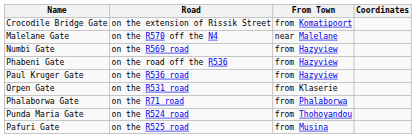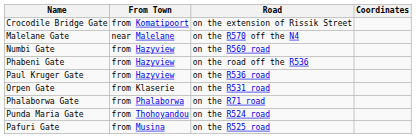 <table class="wikitable sortable" style="font-size: 95%;">
 <tr>
 <th>Name</th>
+<th>From Town</th>
 <th>Road</th>
-<th>From Town</th>
 <th>Coordinates</th>
 </tr>
 <tr>
 <td>Crocodile Bridge Gate</td>
+<td>from <a href='#'>Komatipoort</a></td>
 <td>on the extension of Rissik Street</td>
-<td>from <a href='#'>Komatipoort</a></td>
 <td><small></small></td>
 </tr>
 <tr>
 <td>Malelane Gate</td>
+<td>near <a href='#'>Malelane</a></td>
 <td>on the <a href='#'>R570</a> off the <a href='#'>N4</a></td>
-<td>near <a href='#'>Malelane</a></td>
 <td><small></small></td>
 </tr>
 <tr>
 <td>Numbi Gate</td>
+<td>from <a href='#'>Hazyview</a></td>
 <td>on the <a href='#'>R569 road</a></td>
-<td>from <a href='#'>Hazyview</a></td>
 <td><small></small></td>
 </tr>
 <tr>
 <td>Phabeni Gate</td>
+<td>from <a href='#'>Hazyview</a></td>
 <td>on the road off the <a href='#'>R536</a></td>
-<td>from <a href='#'>Hazyview</a></td>
 <td><small></small></td>
 </tr>
 <tr>
 <td>Paul Kruger Gate</td>
+<td>from <a href='#'>Hazyview</a></td>
 <td>on the <a href='#'>R536 road</a></td>
-<td>from <a href='#'>Hazyview</a></td>
 <td><small></small></td>
 </tr>
 <tr>
 <td>Orpen Gate</td>
+<td>from Klaserie</td>
 <td>on the <a href='#'>R531 road</a></td>
-<td>from Klaserie</td>
 <td><small></small></td>
 </tr>
 <tr>
 <td>Phalaborwa Gate</td>
+<td>from <a href='#'>Phalaborwa</a></td>
 <td>on the <a href='#'>R71 road</a></td>
-<td>from <a href='#'>Phalaborwa</a></td>
 <td><small></small></td>
 </tr>
 <tr>
 <td>Punda Maria Gate</td>
+<td>from <a href='#'>Thohoyandou</a></td>
 <td>on the <a href='#'>R524 road</a></td>
-<td>from <a href='#'>Thohoyandou</a></td>
 <td><small></small></td>
 </tr>
 <tr>
 <td>Pafuri Gate</td>
+<td>from <a href='#'>Musina</a></td>
 <td>on the <a href='#'>R525 road</a></td>
-<td>from <a href='#'>Musina</a></td>
 <td><small></small></td>
 </tr>
 </table>
